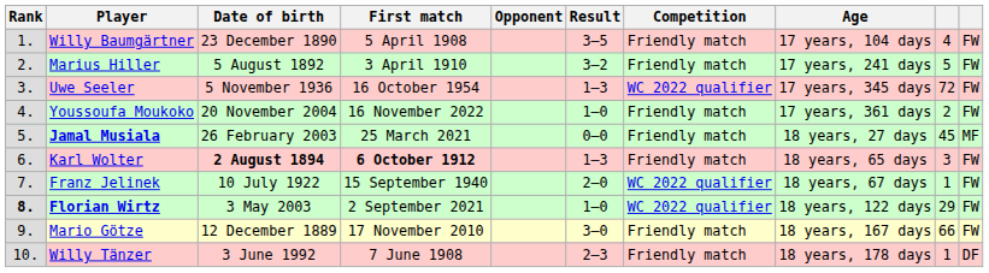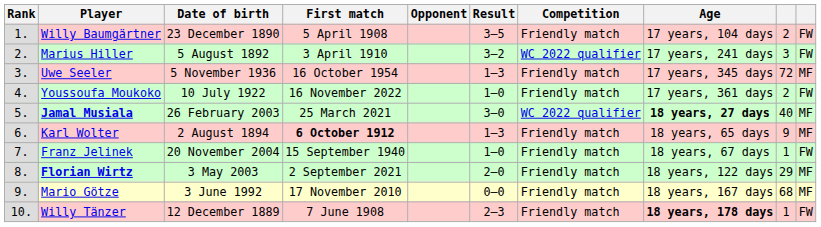 <table class="wikitable sortable nowrap" style="text-align:center;font-size:96%">
 <tr>
 <th>Rank</th>
 <th>Player</th>
 <th>Date of birth</th>
 <th>First match</th>
 <th>Opponent</th>
 <th class="unsortable">Result</th>
 <th>Competition</th>
 <th>Age</th>
 <th></th>
 <th></th>
 </tr>
 <tr style="background:#FFCCCC">
 <td style="background:#DDDDDD;">1.</td>
 <td style="text-align:left"><a href='#'>Willy Baumgärtner</a></td>
 <td>23 December 1890</td>
 <td>5 April 1908</td>
 <td style="text-align:left"></td>
 <td>3–5</td>
 <td style="text-align:left">Friendly match</td>
 <td>17 years, 104 days</td>
-<td>4</td>
+<td>2</td>
 <td>FW</td>
 </tr>
 <tr style="background:#CCFFCC">
 <td style="background:#DDDDDD;">2.</td>
 <td style="text-align:left"><a href='#'>Marius Hiller</a></td>
 <td>5 August 1892</td>
 <td>3 April 1910</td>
 <td style="text-align:left"></td>
 <td>3–2</td>
-<td style="text-align:left">Friendly match</td>
+<td style="text-align:left"><a href='#'>WC 2022 qualifier</a></td>
 <td>17 years, 241 days</td>
-<td>5</td>
+<td>3</td>
 <td>FW</td>
 </tr>
 <tr style="background:#FFCCCC">
 <td style="background:#DDDDDD;">3.</td>
 <td style="text-align:left"><a href='#'>Uwe Seeler</a></td>
 <td>5 November 1936</td>
 <td>16 October 1954</td>
 <td style="text-align:left"></td>
 <td>1–3</td>
-<td style="text-align:left"><a href='#'>WC 2022 qualifier</a></td>
+<td style="text-align:left">Friendly match</td>
 <td>17 years, 345 days</td>
 <td>72</td>
-<td>FW</td>
+<td>MF</td>
 </tr>
 <tr style="background:#CCFFCC">
 <td style="background:#DDDDDD;">4.</td>
 <td style="text-align:left"><a href='#'>Youssoufa Moukoko</a></td>
-<td>20 November 2004</td>
+<td>10 July 1922</td>
 <td>16 November 2022</td>
 <td style="text-align:left"></td>
 <td>1–0</td>
 <td style="text-align:left">Friendly match</td>
 <td>17 years, 361 days</td>
 <td>2</td>
 <td>FW</td>
 </tr>
 <tr style="background:#CCFFCC">
 <td style="background:#DDDDDD;">5.</td>
 <td style="text-align:left"><strong><a href='#'>Jamal Musiala</a></strong></td>
 <td>26 February 2003</td>
 <td>25 March 2021</td>
 <td style="text-align:left"></td>
-<td>0–0</td>
-<td style="text-align:left">Friendly match</td>
-<td>18 years, 27 days</td>
-<td>45</td>
+<td>3–0</td>
+<td style="text-align:left"><a href='#'>WC 2022 qualifier</a></td>
+<td><strong>18 years, 27 days</strong></td>
+<td>40</td>
 <td>MF</td>
 </tr>
 <tr style="background:#FFCCCC">
 <td style="background:#DDDDDD;">6.</td>
 <td style="text-align:left"><a href='#'>Karl Wolter</a></td>
-<td><strong>2 August 1894</strong></td>
+<td>2 August 1894</td>
 <td><strong>6 October 1912</strong></td>
 <td style="text-align:left"></td>
 <td>1–3</td>
 <td style="text-align:left">Friendly match</td>
 <td>18 years, 65 days</td>
-<td>3</td>
-<td>FW</td>
+<td>9</td>
+<td>MF</td>
 </tr>
 <tr style="background:#CCFFCC">
 <td style="background:#DDDDDD;">7.</td>
 <td style="text-align:left"><a href='#'>Franz Jelinek</a></td>
-<td>10 July 1922</td>
+<td>20 November 2004</td>
 <td>15 September 1940</td>
 <td style="text-align:left"></td>
-<td>2–0</td>
-<td style="text-align:left"><a href='#'>WC 2022 qualifier</a></td>
+<td>1–0</td>
+<td style="text-align:left">Friendly match</td>
 <td>18 years, 67 days</td>
 <td>1</td>
 <td>FW</td>
 </tr>
 <tr style="background:#CCFFCC">
-<td style="background:#DDDDDD;"><strong>8.</strong></td>
+<td style="background:#DDDDDD;">8.</td>
 <td style="text-align:left"><strong><a href='#'>Florian Wirtz</a></strong></td>
 <td>3 May 2003</td>
 <td>2 September 2021</td>
 <td style="text-align:left"></td>
-<td>1–0</td>
-<td style="text-align:left"><a href='#'>WC 2022 qualifier</a></td>
+<td>2–0</td>
+<td style="text-align:left">Friendly match</td>
 <td>18 years, 122 days</td>
 <td>29</td>
-<td>FW</td>
+<td>MF</td>
 </tr>
 <tr style="background:#FFFFCC">
 <td style="background:#DDDDDD;">9.</td>
 <td style="text-align:left"><a href='#'>Mario Götze</a></td>
-<td>12 December 1889</td>
+<td>3 June 1992</td>
 <td>17 November 2010</td>
 <td style="text-align:left"></td>
-<td>3–0</td>
+<td>0–0</td>
 <td style="text-align:left">Friendly match</td>
 <td>18 years, 167 days</td>
-<td>66</td>
-<td>FW</td>
+<td>68</td>
+<td>MF</td>
 </tr>
 <tr style="background:#FFCCCC">
 <td style="background:#DDDDDD;">10.</td>
 <td style="text-align:left"><a href='#'>Willy Tänzer</a></td>
-<td>3 June 1992</td>
+<td>12 December 1889</td>
 <td>7 June 1908</td>
 <td style="text-align:left"></td>
 <td>2–3</td>
 <td style="text-align:left">Friendly match</td>
-<td>18 years, 178 days</td>
+<td><strong>18 years, 178 days</strong></td>
 <td>1</td>
-<td>DF</td>
+<td>FW</td>
 </tr>
 </table>
